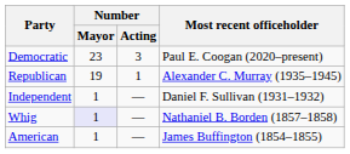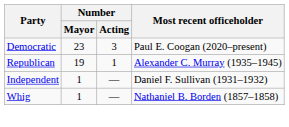 <table class=wikitable style="text-align:center">
 <tr>
 <th rowspan=2>Party</th>
 <th colspan=2>Number</th>
 <th rowspan=2>Most recent officeholder</th>
 </tr>
 <tr>
 <th>Mayor</th>
 <th>Acting</th>
 </tr>
 <tr>
 <td align=left><a href='#'>Democratic</a></td>
 <td>23</td>
 <td>3</td>
 <td align=left>Paul E. Coogan (2020–present)</td>
 </tr>
 <tr>
 <td align=left><a href='#'>Republican</a></td>
 <td>19</td>
 <td>1</td>
 <td align=left><a href='#'>Alexander C. Murray</a> (1935–1945)</td>
 </tr>
 <tr>
 <td align=left><a href='#'>Independent</a></td>
 <td>1</td>
 <td>—</td>
 <td align=left>Daniel F. Sullivan (1931–1932)</td>
 </tr>
 <tr>
 <td align=left><a href='#'>Whig</a></td>
-<td style="background: lavender;">1</td>
+<td>1</td>
 <td>—</td>
 <td align=left><a href='#'>Nathaniel B. Borden</a> (1857–1858)</td>
 </tr>
-<tr>
-<td align=left><a href='#'>American</a></td>
-<td>1</td>
-<td>—</td>
-<td align=left><a href='#'>James Buffington</a> (1854–1855)</td>
-</tr>
 </table>
